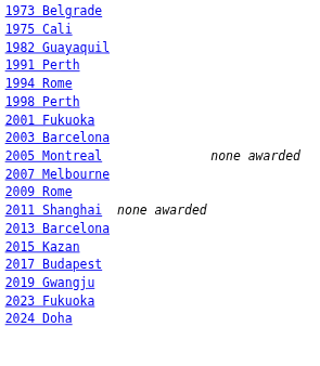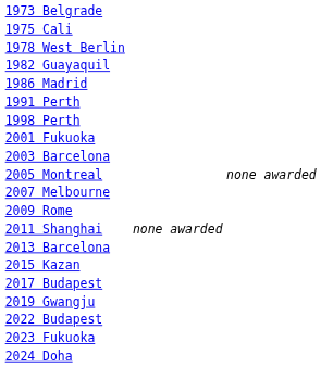 <table>
 <tr valign=top>
 <td><a href='#'>1973 Belgrade</a></td>
 <td></td>
 <td></td>
 <td></td>
 </tr>
 <tr>
 <td><a href='#'>1975 Cali</a></td>
 <td></td>
 <td></td>
 <td></td>
 </tr>
 <tr>
+<td><a href='#'>1978 West Berlin</a></td>
+<td></td>
+<td></td>
+<td></td>
+</tr>
+<tr>
 <td><a href='#'>1982 Guayaquil</a></td>
 <td></td>
 <td></td>
 <td></td>
 </tr>
 <tr>
-<td><a href='#'>1991 Perth</a></td>
+<td><a href='#'>1986 Madrid</a></td>
 <td></td>
 <td></td>
 <td></td>
 </tr>
 <tr>
-<td><a href='#'>1994 Rome</a></td>
+<td><a href='#'>1991 Perth</a></td>
 <td></td>
 <td></td>
 <td></td>
 </tr>
 <tr>
 <td><a href='#'>1998 Perth</a></td>
 <td></td>
 <td></td>
 <td></td>
 </tr>
 <tr>
 <td><a href='#'>2001 Fukuoka</a></td>
 <td></td>
 <td></td>
 <td></td>
 </tr>
 <tr>
 <td><a href='#'>2003 Barcelona</a></td>
 <td></td>
 <td></td>
 <td></td>
 </tr>
 <tr>
 <td rowspan=2><a href='#'>2005 Montreal</a></td>
 <td rowspan=2></td>
 <td></td>
 <td rowspan=2><em>none awarded</em></td>
 </tr>
 <tr>
 <td></td>
 </tr>
 <tr>
 <td><a href='#'>2007 Melbourne</a></td>
 <td></td>
 <td></td>
 <td></td>
 </tr>
 <tr>
 <td><a href='#'>2009 Rome</a></td>
 <td></td>
 <td></td>
 <td></td>
 </tr>
 <tr>
 <td rowspan=2><a href='#'>2011 Shanghai</a></td>
 <td></td>
 <td rowspan=2><em>none awarded</em></td>
 <td rowspan=2></td>
 </tr>
 <tr>
 <td></td>
 </tr>
 <tr>
 <td><a href='#'>2013 Barcelona</a></td>
 <td></td>
 <td></td>
 <td></td>
 </tr>
 <tr>
 <td><a href='#'>2015 Kazan</a></td>
 <td></td>
 <td></td>
 <td></td>
 </tr>
 <tr>
 <td><a href='#'>2017 Budapest</a></td>
 <td></td>
 <td></td>
 <td></td>
 </tr>
 <tr>
 <td><a href='#'>2019 Gwangju</a></td>
 <td></td>
 <td></td>
 <td></td>
 </tr>
 <tr>
+<td><a href='#'>2022 Budapest</a></td>
+<td></td>
+<td></td>
+<td></td>
+</tr>
+<tr>
 <td><a href='#'>2023 Fukuoka</a></td>
 <td></td>
 <td></td>
 <td></td>
 </tr>
 <tr>
 <td><a href='#'>2024 Doha</a></td>
 <td></td>
 <td></td>
 <td></td>
 </tr>
 </table>
